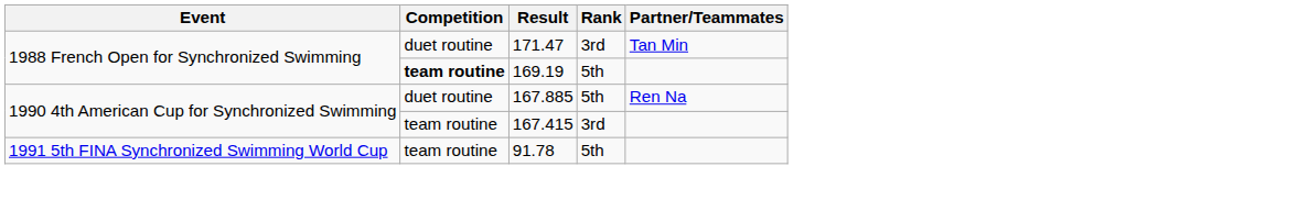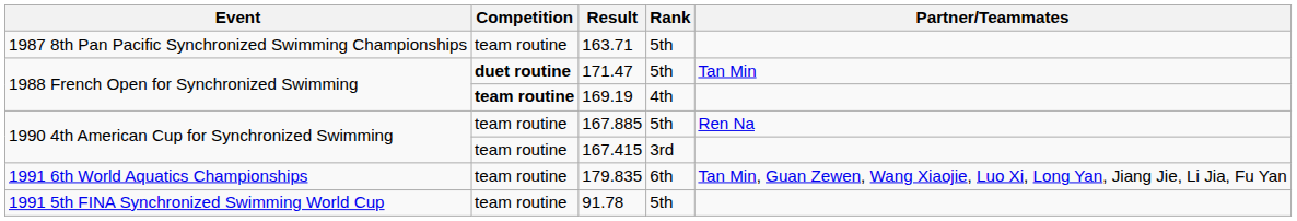 <table class="wikitable">
 <tr>
 <th>Event</th>
 <th>Competition</th>
 <th>Result</th>
 <th>Rank</th>
 <th>Partner/Teammates</th>
 </tr>
 <tr>
+<td>1987 8th Pan Pacific Synchronized Swimming Championships</td>
+<td>team routine</td>
+<td>163.71</td>
+<td>5th</td>
+<td></td>
+</tr>
+<tr>
 <td rowspan=2>1988 French Open for Synchronized Swimming</td>
-<td>duet routine</td>
+<td><strong>duet routine</strong></td>
 <td>171.47</td>
-<td>3rd</td>
+<td>5th</td>
 <td><a href='#'>Tan Min</a></td>
 </tr>
 <tr>
 <td><strong>team routine</strong></td>
 <td>169.19</td>
-<td>5th</td>
+<td>4th</td>
 <td></td>
 </tr>
 <tr>
 <td rowspan=2>1990 4th American Cup for Synchronized Swimming</td>
-<td>duet routine</td>
+<td>team routine</td>
 <td>167.885</td>
 <td>5th</td>
 <td><a href='#'>Ren Na</a></td>
 </tr>
 <tr>
 <td>team routine</td>
 <td>167.415</td>
 <td>3rd</td>
 <td></td>
 </tr>
 <tr>
+<td><a href='#'>1991 6th World Aquatics Championships</a></td>
+<td>team routine</td>
+<td>179.835</td>
+<td>6th</td>
+<td><a href='#'>Tan Min</a>, <a href='#'>Guan Zewen</a>, <a href='#'>Wang Xiaojie</a>, <a href='#'>Luo Xi</a>, <a href='#'>Long Yan</a>, Jiang Jie, Li Jia, Fu Yan</td>
+</tr>
+<tr>
 <td><a href='#'>1991 5th FINA Synchronized Swimming World Cup</a></td>
 <td>team routine</td>
 <td>91.78</td>
 <td>5th</td>
 </tr>
 </table>
